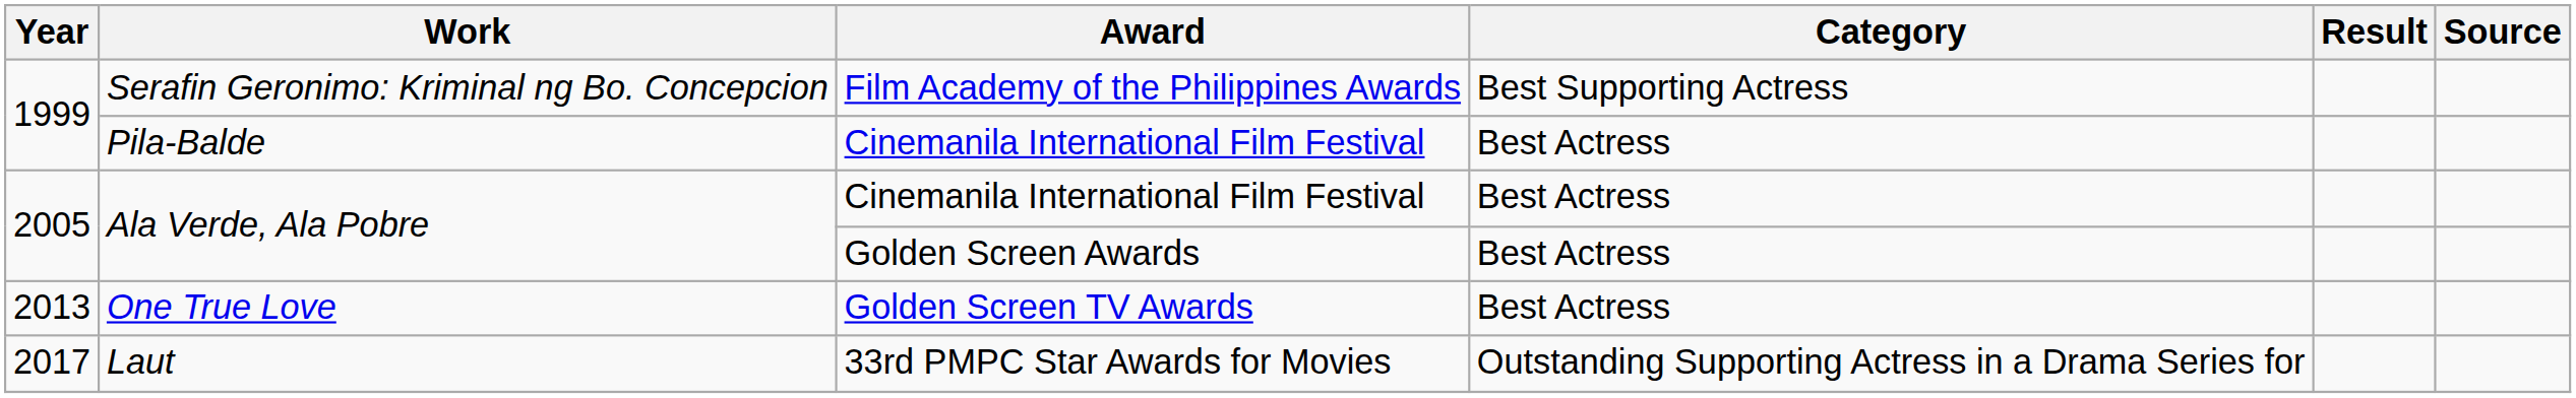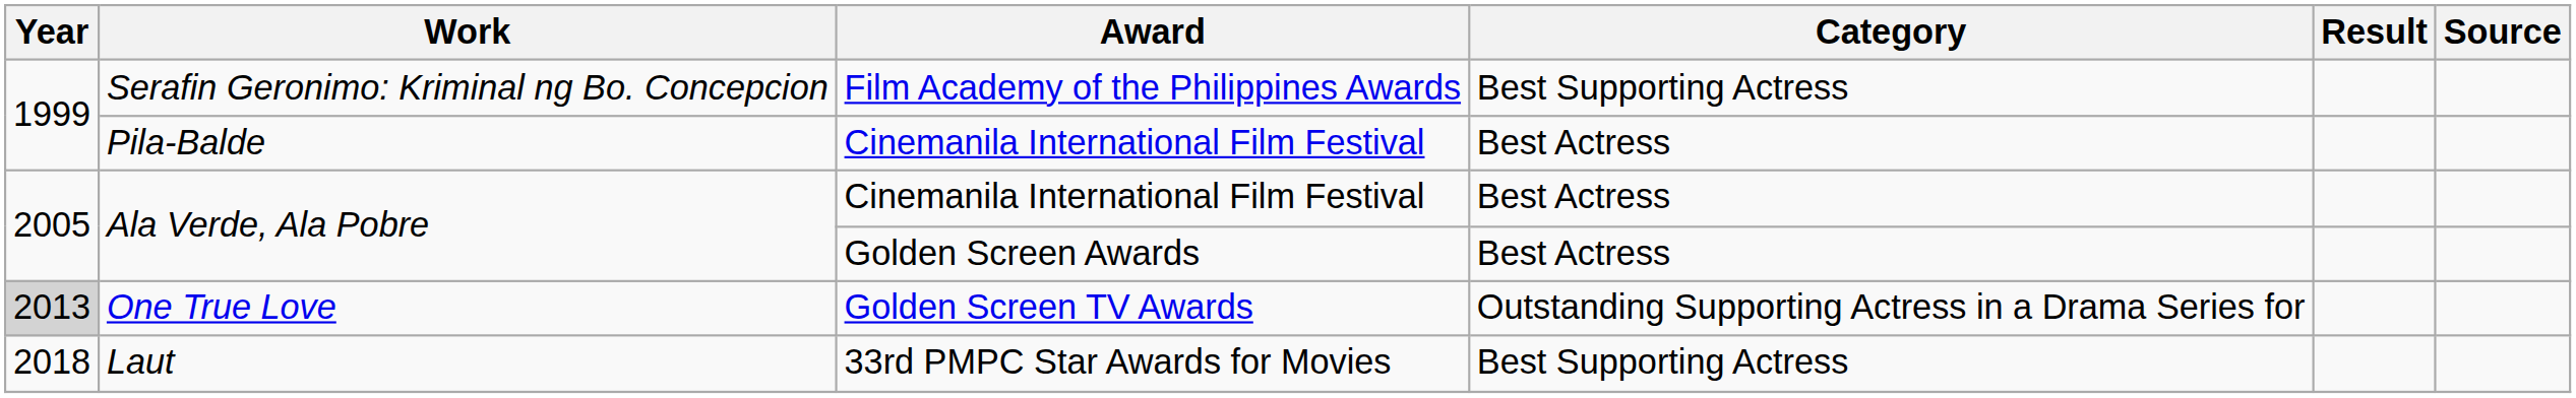 <table class="wikitable">
 <tr>
 <th>Year</th>
 <th>Work</th>
 <th>Award</th>
 <th>Category</th>
 <th>Result</th>
 <th>Source </th>
 </tr>
 <tr>
 <td rowspan="2">1999</td>
 <td><em>Serafin Geronimo: Kriminal ng Bo. Concepcion</em></td>
 <td><a href='#'>Film Academy of the Philippines Awards</a></td>
 <td>Best Supporting Actress</td>
 <td></td>
 <td></td>
 </tr>
 <tr>
 <td><em>Pila-Balde</em></td>
 <td><a href='#'>Cinemanila International Film Festival</a></td>
 <td>Best Actress</td>
 <td></td>
 <td></td>
 </tr>
 <tr>
 <td rowspan="2">2005</td>
 <td rowspan="2"><em>Ala Verde, Ala Pobre</em></td>
 <td>Cinemanila International Film Festival</td>
 <td>Best Actress</td>
 <td></td>
 <td></td>
 </tr>
 <tr>
 <td>Golden Screen Awards</td>
 <td>Best Actress</td>
 <td></td>
 <td></td>
 </tr>
 <tr>
-<td>2013</td>
+<td style="background: lightgrey;">2013</td>
 <td><em><a href='#'>One True Love</a></em></td>
 <td><a href='#'>Golden Screen TV Awards</a></td>
-<td>Best Actress</td>
+<td>Outstanding Supporting Actress in a Drama Series for</td>
 <td></td>
 <td></td>
 </tr>
 <tr>
-<td>2017</td>
+<td>2018</td>
 <td><em>Laut</em></td>
 <td>33rd PMPC Star Awards for Movies</td>
-<td>Outstanding Supporting Actress in a Drama Series for</td>
+<td>Best Supporting Actress</td>
 <td></td>
 <td></td>
 </tr>
 <tr>
 </tr>
 </table>
